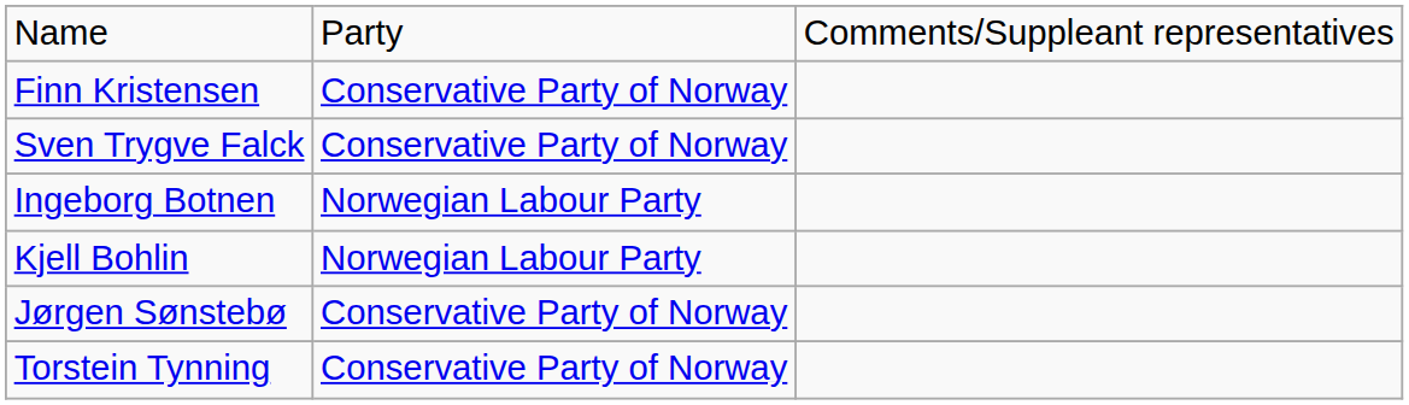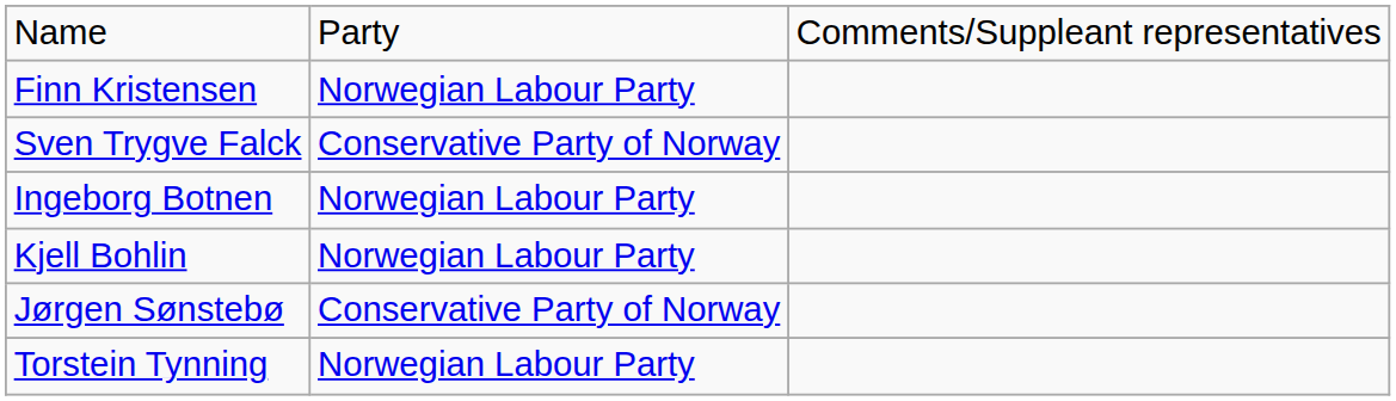 <table class="wikitable">
 <tr>
 <td>Name</td>
 <td>Party</td>
 <td>Comments/Suppleant representatives</td>
 </tr>
 <tr>
 <td><a href='#'>Finn Kristensen</a></td>
-<td><a href='#'>Conservative Party of Norway</a></td>
+<td><a href='#'>Norwegian Labour Party</a></td>
 <td></td>
 </tr>
 <tr>
 <td><a href='#'>Sven Trygve Falck</a></td>
 <td><a href='#'>Conservative Party of Norway</a></td>
 <td></td>
 </tr>
 <tr>
 <td><a href='#'>Ingeborg Botnen</a></td>
 <td><a href='#'>Norwegian Labour Party</a></td>
 <td></td>
 </tr>
 <tr>
 <td><a href='#'>Kjell Bohlin</a></td>
 <td><a href='#'>Norwegian Labour Party</a></td>
 <td></td>
 </tr>
 <tr>
 <td><a href='#'>Jørgen Sønstebø</a></td>
 <td><a href='#'>Conservative Party of Norway</a></td>
 <td></td>
 </tr>
 <tr>
 <td><a href='#'>Torstein Tynning</a></td>
-<td><a href='#'>Conservative Party of Norway</a></td>
+<td><a href='#'>Norwegian Labour Party</a></td>
 <td></td>
 </tr>
 </table>
